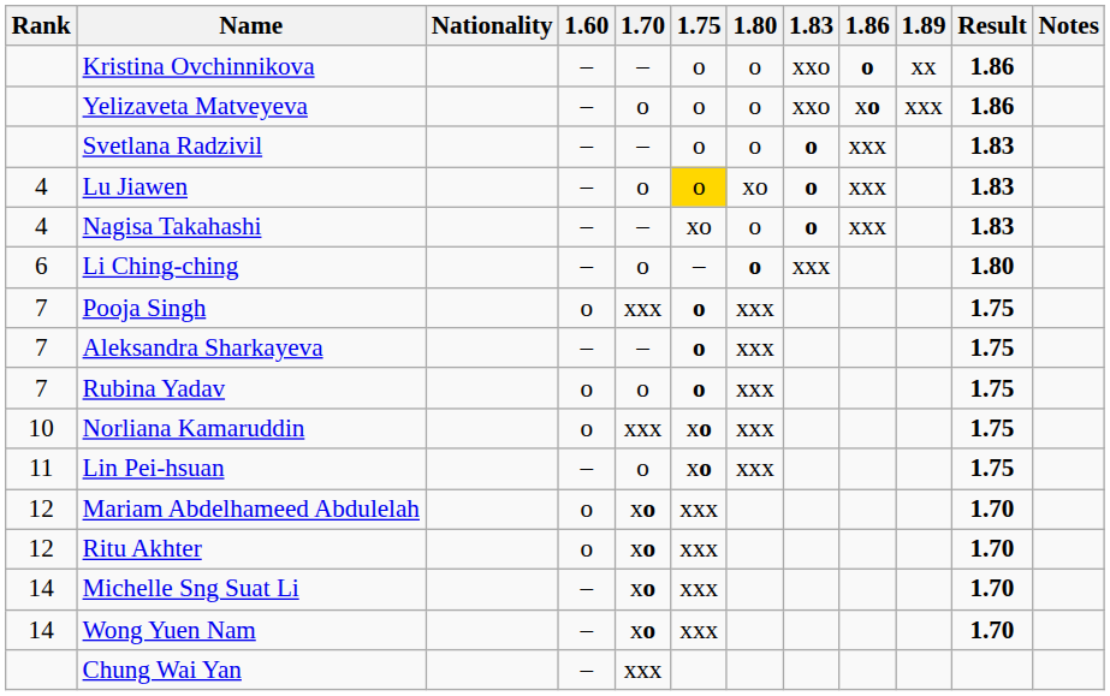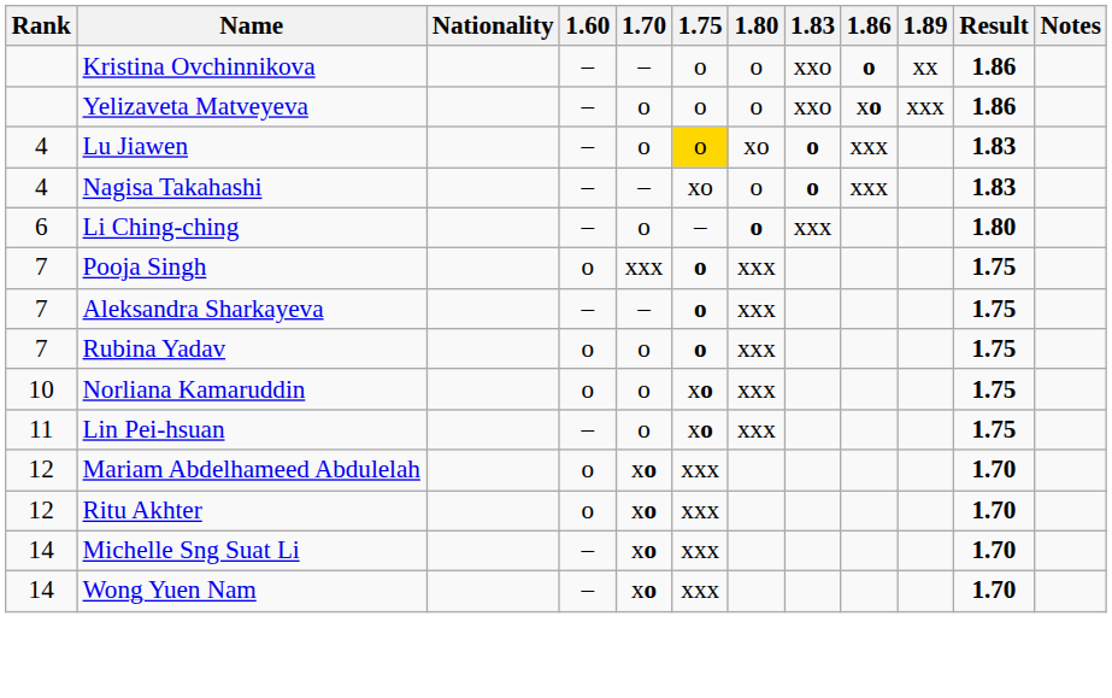 <table class="wikitable sortable" style="text-align:center">
 <tr>
 <th>Rank</th>
 <th>Name</th>
 <th>Nationality</th>
 <th>1.60</th>
 <th>1.70</th>
 <th>1.75</th>
 <th>1.80</th>
 <th>1.83</th>
 <th>1.86</th>
 <th>1.89</th>
 <th>Result</th>
 <th>Notes</th>
 </tr>
 <tr>
 <td></td>
 <td align=left><a href='#'>Kristina Ovchinnikova</a></td>
 <td align=left></td>
 <td>–</td>
 <td>–</td>
 <td>o</td>
 <td>o</td>
 <td>xxo</td>
 <td><strong>o</strong></td>
 <td>xx</td>
 <td><strong>1.86</strong></td>
 <td></td>
 </tr>
 <tr>
 <td></td>
 <td align=left><a href='#'>Yelizaveta Matveyeva</a></td>
 <td align=left></td>
 <td>–</td>
 <td>o</td>
 <td>o</td>
 <td>o</td>
 <td>xxo</td>
 <td>x<strong>o</strong></td>
 <td>xxx</td>
 <td><strong>1.86</strong></td>
-<td></td>
-</tr>
-<tr>
-<td></td>
-<td align=left><a href='#'>Svetlana Radzivil</a></td>
-<td align=left></td>
-<td>–</td>
-<td>–</td>
-<td>o</td>
-<td>o</td>
-<td><strong>o</strong></td>
-<td>xxx</td>
-<td></td>
-<td><strong>1.83</strong></td>
 <td></td>
 </tr>
 <tr>
 <td>4</td>
 <td align=left><a href='#'>Lu Jiawen</a></td>
 <td align=left></td>
 <td>–</td>
 <td>o</td>
 <td style="background: gold;">o</td>
 <td>xo</td>
 <td><strong>o</strong></td>
 <td>xxx</td>
 <td></td>
 <td><strong>1.83</strong></td>
 <td></td>
 </tr>
 <tr>
 <td>4</td>
 <td align=left><a href='#'>Nagisa Takahashi</a></td>
 <td align=left></td>
 <td>–</td>
 <td>–</td>
 <td>xo</td>
 <td>o</td>
 <td><strong>o</strong></td>
 <td>xxx</td>
 <td></td>
 <td><strong>1.83</strong></td>
 <td></td>
 </tr>
 <tr>
 <td>6</td>
 <td align=left><a href='#'>Li Ching-ching</a></td>
 <td align=left></td>
 <td>–</td>
 <td>o</td>
 <td>–</td>
 <td><strong>o</strong></td>
 <td>xxx</td>
 <td></td>
 <td></td>
 <td><strong>1.80</strong></td>
 <td></td>
 </tr>
 <tr>
 <td>7</td>
 <td align=left><a href='#'>Pooja Singh</a></td>
 <td align=left></td>
 <td>o</td>
 <td>xxx</td>
 <td><strong>o</strong></td>
 <td>xxx</td>
 <td></td>
 <td></td>
 <td></td>
 <td><strong>1.75</strong></td>
 <td></td>
 </tr>
 <tr>
 <td>7</td>
 <td align=left><a href='#'>Aleksandra Sharkayeva</a></td>
 <td align=left></td>
 <td>–</td>
 <td>–</td>
 <td><strong>o</strong></td>
 <td>xxx</td>
 <td></td>
 <td></td>
 <td></td>
 <td><strong>1.75</strong></td>
 <td></td>
 </tr>
 <tr>
 <td>7</td>
 <td align=left><a href='#'>Rubina Yadav</a></td>
 <td align=left></td>
 <td>o</td>
 <td>o</td>
 <td><strong>o</strong></td>
 <td>xxx</td>
 <td></td>
 <td></td>
 <td></td>
 <td><strong>1.75</strong></td>
 <td></td>
 </tr>
 <tr>
 <td>10</td>
 <td align=left><a href='#'>Norliana Kamaruddin</a></td>
 <td align=left></td>
 <td>o</td>
-<td>xxx</td>
+<td>o</td>
 <td>x<strong>o</strong></td>
 <td>xxx</td>
 <td></td>
 <td></td>
 <td></td>
 <td><strong>1.75</strong></td>
 <td></td>
 </tr>
 <tr>
 <td>11</td>
 <td align=left><a href='#'>Lin Pei-hsuan</a></td>
 <td align=left></td>
 <td>–</td>
 <td>o</td>
 <td>x<strong>o</strong></td>
 <td>xxx</td>
 <td></td>
 <td></td>
 <td></td>
 <td><strong>1.75</strong></td>
 <td></td>
 </tr>
 <tr>
 <td>12</td>
 <td align=left><a href='#'>Mariam Abdelhameed Abdulelah</a></td>
 <td align=left></td>
 <td>o</td>
 <td>x<strong>o</strong></td>
 <td>xxx</td>
 <td></td>
 <td></td>
 <td></td>
 <td></td>
 <td><strong>1.70</strong></td>
 <td></td>
 </tr>
 <tr>
 <td>12</td>
 <td align=left><a href='#'>Ritu Akhter</a></td>
 <td align=left></td>
 <td>o</td>
 <td>x<strong>o</strong></td>
 <td>xxx</td>
 <td></td>
 <td></td>
 <td></td>
 <td></td>
 <td><strong>1.70</strong></td>
 <td></td>
 </tr>
 <tr>
 <td>14</td>
 <td align=left><a href='#'>Michelle Sng Suat Li</a></td>
 <td align=left></td>
 <td>–</td>
 <td>x<strong>o</strong></td>
 <td>xxx</td>
 <td></td>
 <td></td>
 <td></td>
 <td></td>
 <td><strong>1.70</strong></td>
 <td></td>
 </tr>
 <tr>
 <td>14</td>
 <td align=left><a href='#'>Wong Yuen Nam</a></td>
 <td align=left></td>
 <td>–</td>
 <td>x<strong>o</strong></td>
 <td>xxx</td>
 <td></td>
 <td></td>
 <td></td>
 <td></td>
 <td><strong>1.70</strong></td>
 <td></td>
 </tr>
-<tr>
-<td></td>
-<td align=left><a href='#'>Chung Wai Yan</a></td>
-<td align=left></td>
-<td>–</td>
-<td>xxx</td>
-<td></td>
-<td></td>
-<td></td>
-<td></td>
-<td></td>
-<td><strong></strong></td>
-<td></td>
-</tr>
 </table>
